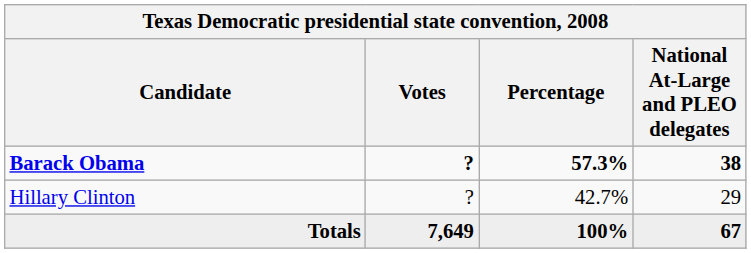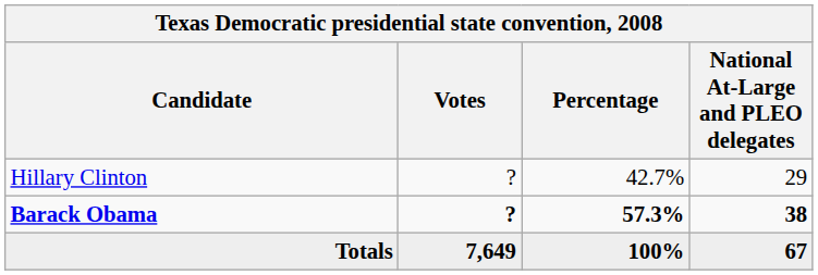 <table class="wikitable" style="font-size:95%; text-align:right;">
 <tr>
 <th colspan="4">Texas Democratic presidential state convention, 2008</th>
 </tr>
 <tr>
 <th style="width: 17em">Candidate</th>
 <th style="width: 5em">Votes</th>
 <th style="width: 7em">Percentage</th>
 <th style="width: 5em">National At-Large and PLEO delegates</th>
 </tr>
 <tr>
+<td align="left"><a href='#'>Hillary Clinton</a></td>
+<td>?</td>
+<td>42.7%</td>
+<td>29</td>
+</tr>
+<tr>
 <td align="left"><strong><a href='#'>Barack Obama</a></strong></td>
 <td><strong>?</strong></td>
 <td><strong>57.3%</strong></td>
 <td><strong>38</strong></td>
-</tr>
-<tr>
-<td align="left"><a href='#'>Hillary Clinton</a></td>
-<td>?</td>
-<td>42.7%</td>
-<td>29</td>
 </tr>
 <tr bgcolor="#EEEEEE" style="margin-right:0.5em">
 <td><strong>Totals</strong></td>
 <td><strong>7,649</strong></td>
 <td><strong>100%</strong></td>
 <td><strong>67</strong></td>
 </tr>
 </table>
